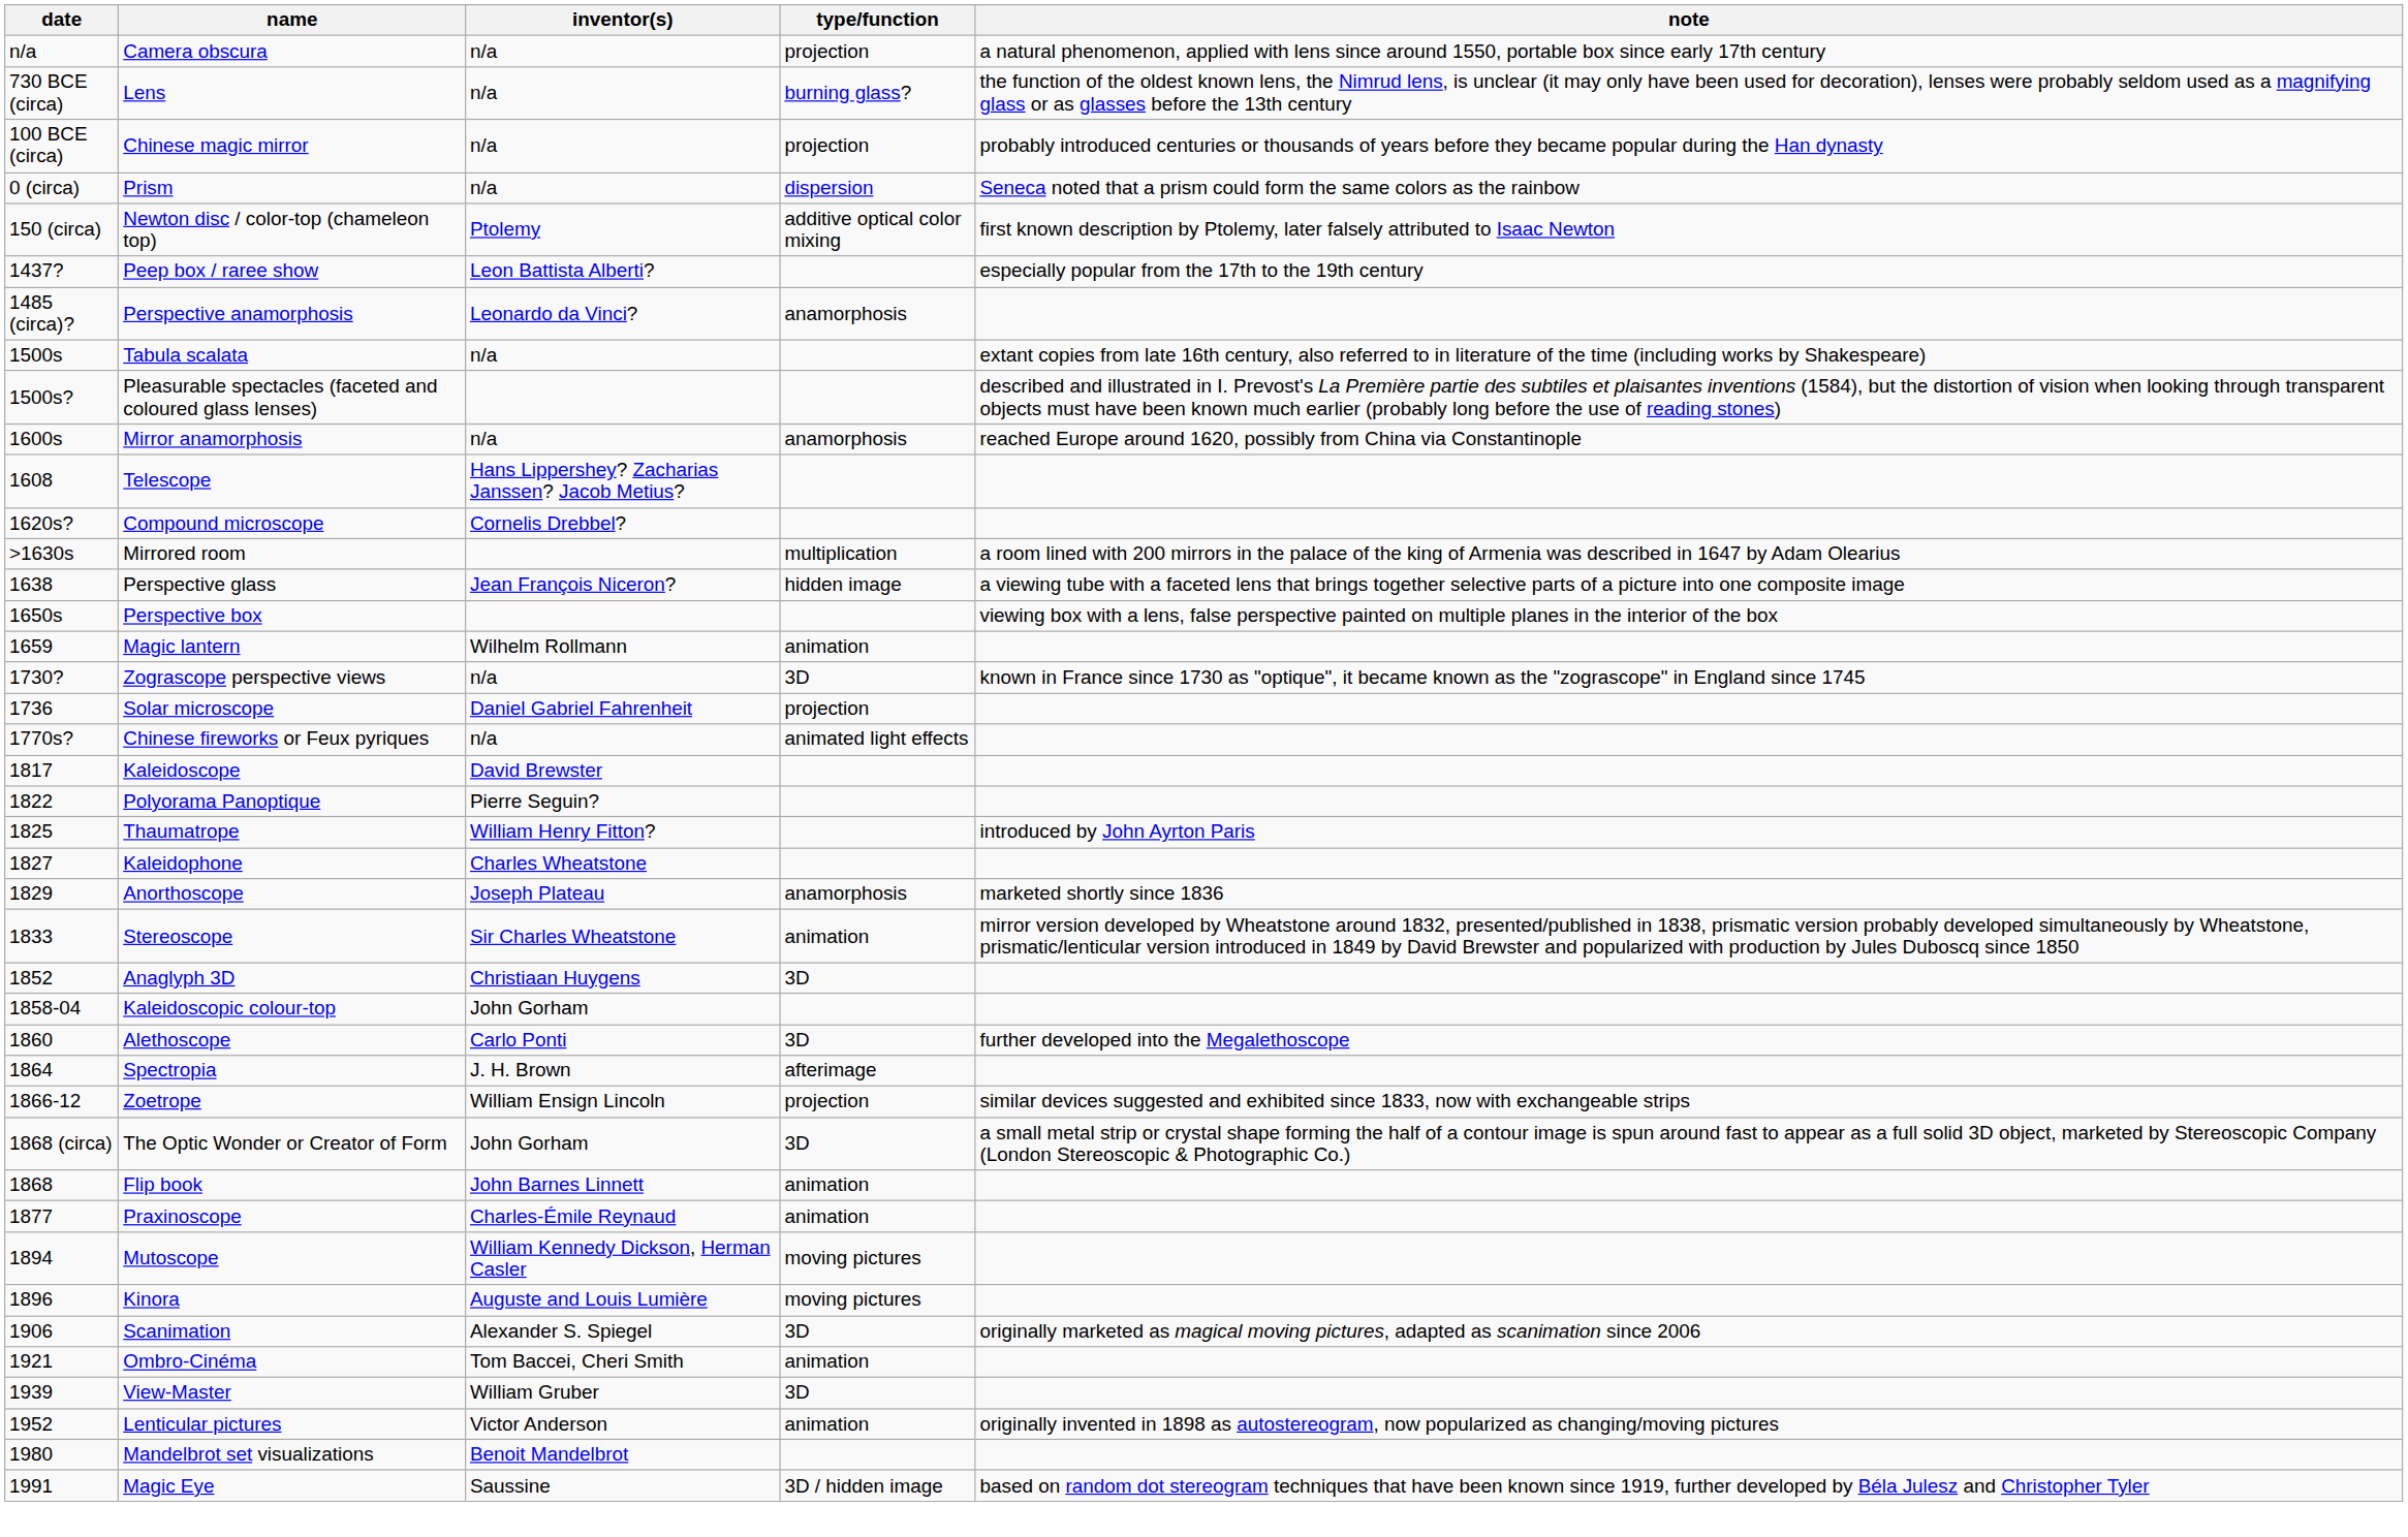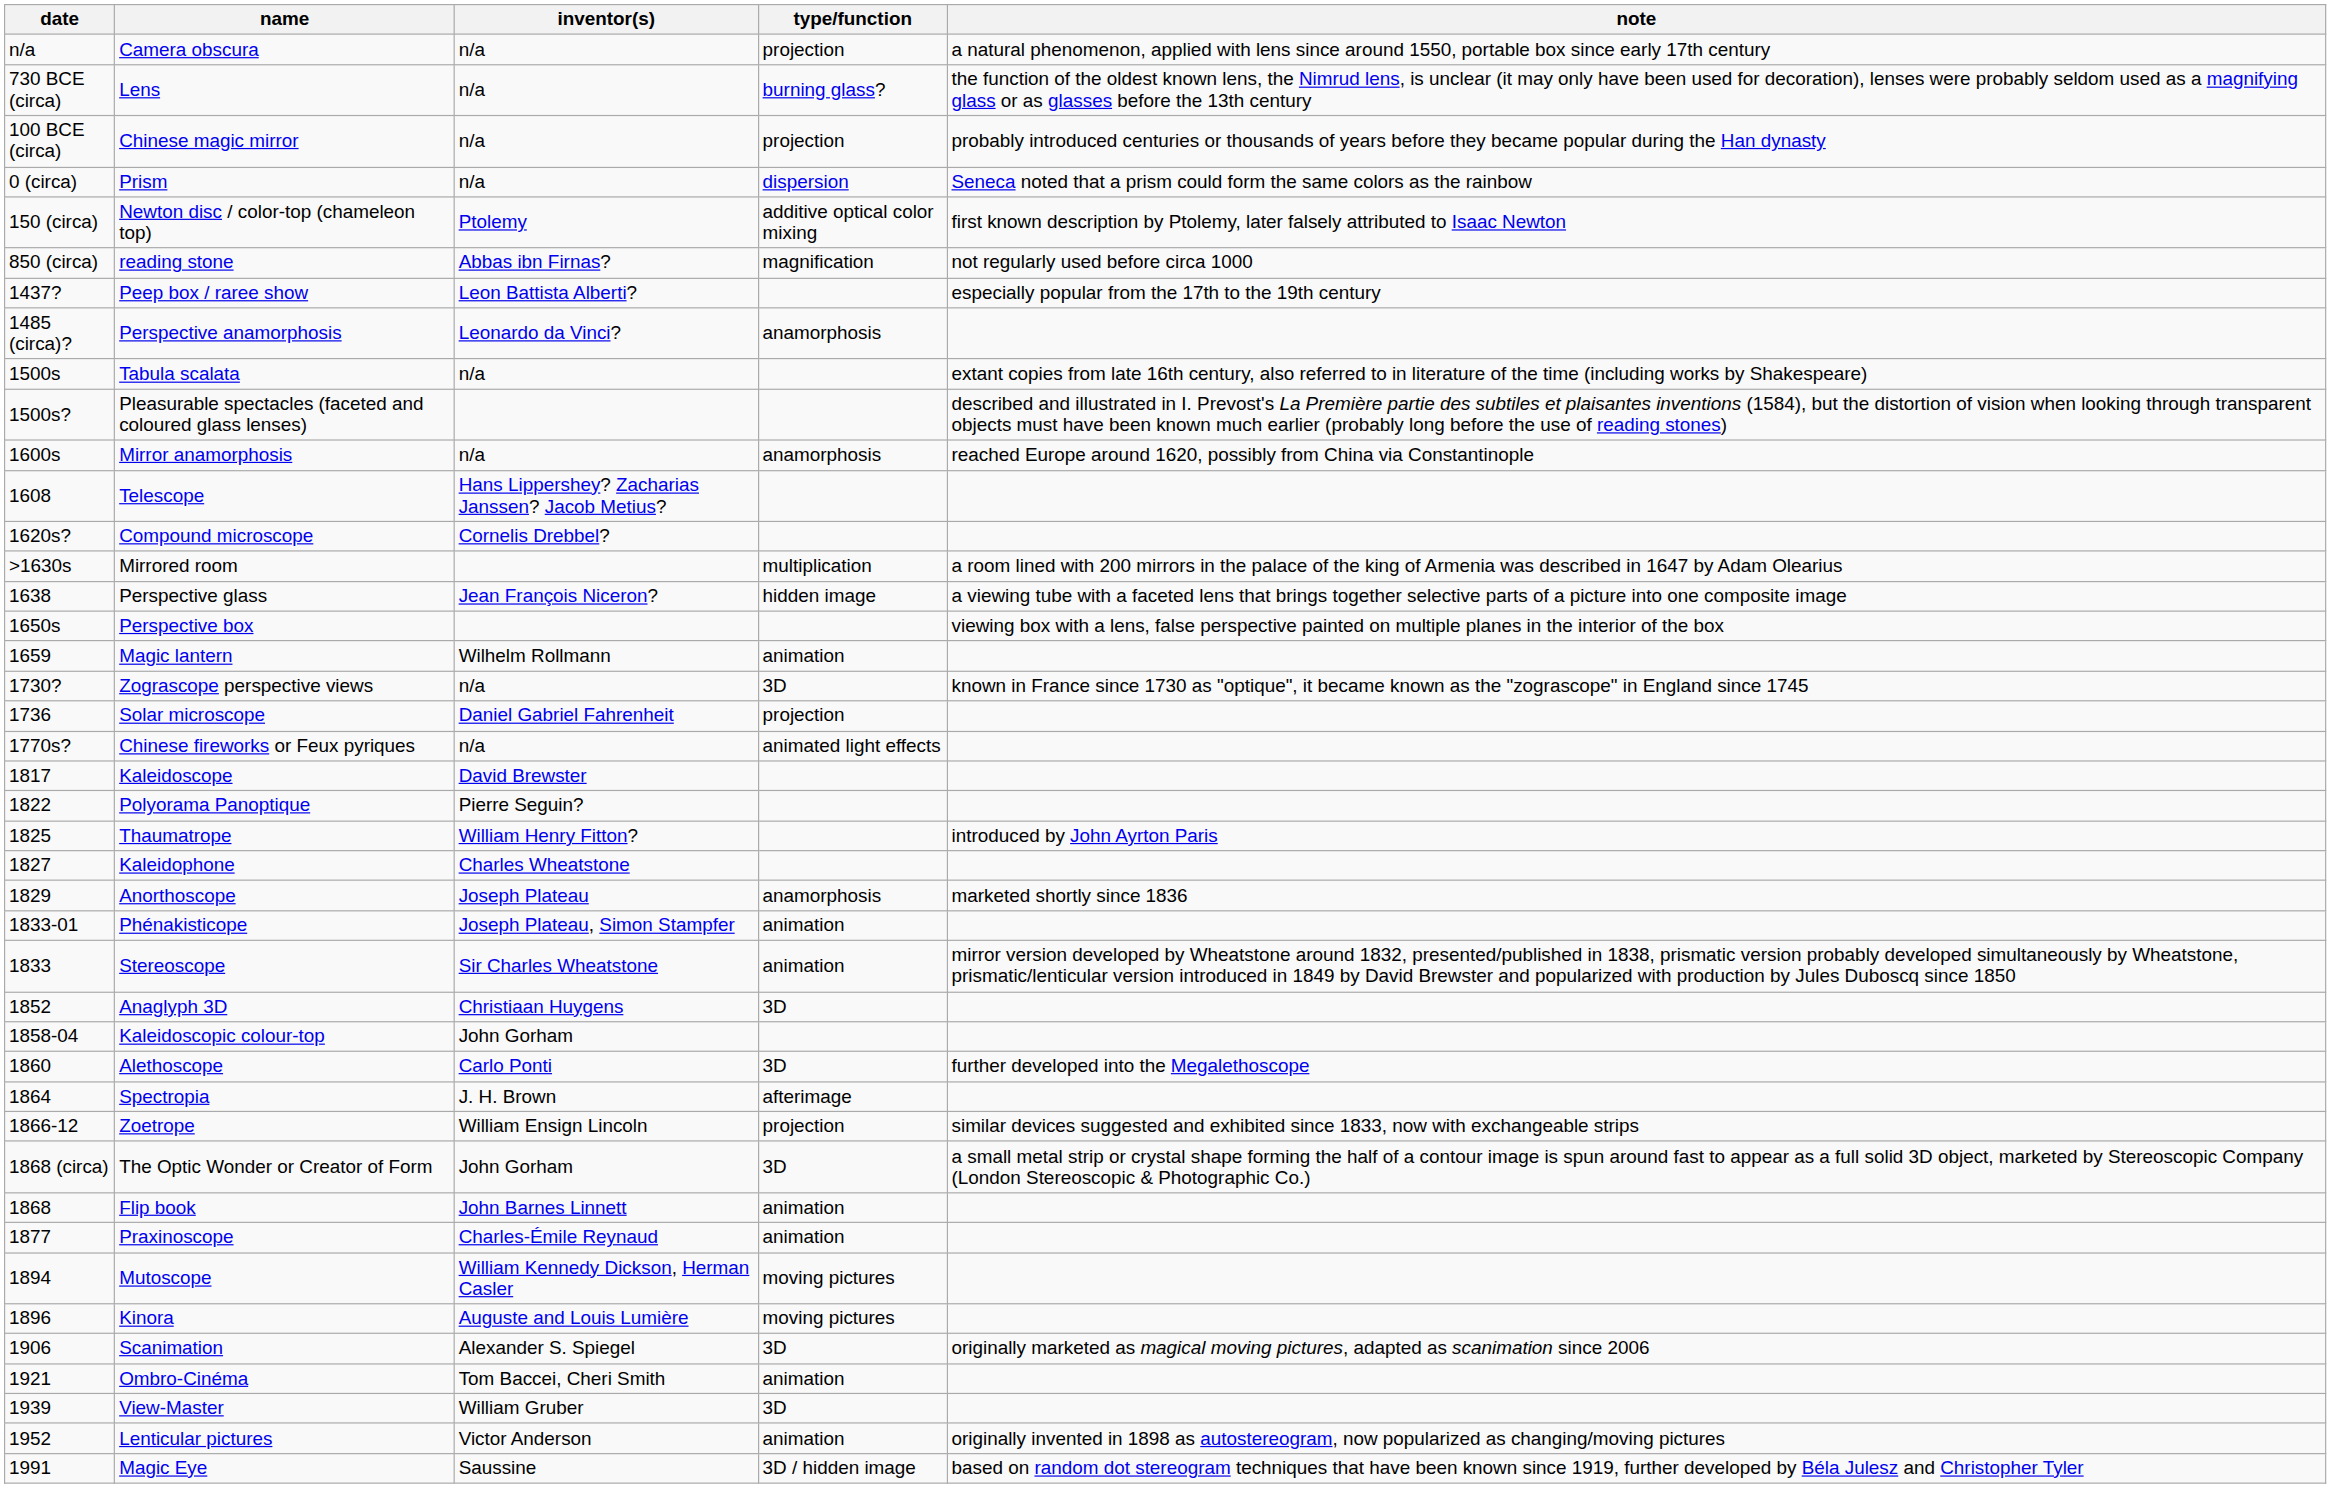 <table class="wikitable sortable">
 <tr>
 <th>date</th>
 <th>name</th>
 <th>inventor(s)</th>
 <th>type/function</th>
 <th>note</th>
 </tr>
 <tr>
 <td>n/a</td>
 <td><a href='#'>Camera obscura</a></td>
 <td>n/a</td>
 <td>projection</td>
 <td>a natural phenomenon, applied with lens since around 1550, portable box since early 17th century</td>
 </tr>
 <tr>
 <td>730 BCE (circa)</td>
 <td><a href='#'>Lens</a></td>
 <td>n/a</td>
 <td><a href='#'>burning glass</a>?</td>
 <td>the function of the oldest known lens, the <a href='#'>Nimrud lens</a>, is unclear (it may only have been used for decoration), lenses were probably seldom used as a <a href='#'>magnifying glass</a> or as <a href='#'>glasses</a> before the 13th century</td>
 </tr>
 <tr>
 <td>100 BCE (circa)</td>
 <td><a href='#'>Chinese magic mirror</a></td>
 <td>n/a</td>
 <td>projection</td>
 <td>probably introduced centuries or thousands of years before they became popular during the <a href='#'>Han dynasty</a></td>
 </tr>
 <tr>
 <td>0 (circa)</td>
 <td><a href='#'>Prism</a></td>
 <td>n/a</td>
 <td><a href='#'>dispersion</a></td>
 <td><a href='#'>Seneca</a> noted that a prism could form the same colors as the rainbow</td>
 </tr>
 <tr>
 <td>150 (circa)</td>
 <td><a href='#'>Newton disc</a> / color-top (chameleon top)</td>
 <td><a href='#'>Ptolemy</a></td>
 <td>additive optical color mixing</td>
 <td>first known description by Ptolemy, later falsely attributed to <a href='#'>Isaac Newton</a></td>
+</tr>
+<tr>
+<td>850 (circa)</td>
+<td><a href='#'>reading stone</a></td>
+<td><a href='#'>Abbas ibn Firnas</a>?</td>
+<td>magnification</td>
+<td>not regularly used before circa 1000</td>
 </tr>
 <tr>
 <td>1437?</td>
 <td><a href='#'>Peep box / raree show</a></td>
 <td><a href='#'>Leon Battista Alberti</a>?</td>
 <td></td>
 <td>especially popular from the 17th to the 19th century</td>
 </tr>
 <tr>
 <td>1485 (circa)?</td>
 <td><a href='#'>Perspective anamorphosis</a></td>
 <td><a href='#'>Leonardo da Vinci</a>?</td>
 <td>anamorphosis</td>
 <td></td>
 </tr>
 <tr>
 <td>1500s</td>
 <td><a href='#'>Tabula scalata</a></td>
 <td>n/a</td>
 <td></td>
 <td>extant copies from late 16th century, also referred to in literature of the time (including works by Shakespeare)</td>
 </tr>
 <tr>
 <td>1500s?</td>
 <td>Pleasurable spectacles (faceted and coloured glass lenses)</td>
 <td></td>
 <td></td>
 <td>described and illustrated in I. Prevost's <em>La Première partie des subtiles et plaisantes inventions</em> (1584), but the distortion of vision when looking through transparent objects must have been known much earlier (probably long before the use of <a href='#'>reading stones</a>)</td>
 </tr>
 <tr>
 <td>1600s</td>
 <td><a href='#'>Mirror anamorphosis</a></td>
 <td>n/a</td>
 <td>anamorphosis</td>
 <td>reached Europe around 1620, possibly from China via Constantinople </td>
 </tr>
 <tr>
 <td>1608</td>
 <td><a href='#'>Telescope</a></td>
 <td><a href='#'>Hans Lippershey</a>? <a href='#'>Zacharias Janssen</a>? <a href='#'>Jacob Metius</a>?</td>
 <td></td>
 <td></td>
 </tr>
 <tr>
 <td>1620s?</td>
 <td><a href='#'>Compound microscope</a></td>
 <td><a href='#'>Cornelis Drebbel</a>?</td>
 <td></td>
 <td></td>
 </tr>
 <tr>
 <td>>1630s</td>
 <td>Mirrored room</td>
 <td></td>
 <td>multiplication</td>
 <td>a room lined with 200 mirrors in the palace of the king of Armenia was described in 1647 by Adam Olearius</td>
 </tr>
 <tr>
 <td>1638</td>
 <td>Perspective glass</td>
 <td><a href='#'>Jean François Niceron</a>?</td>
 <td>hidden image</td>
 <td>a viewing tube with a faceted lens that brings together selective parts of a picture into one composite image</td>
 </tr>
 <tr>
 <td>1650s</td>
 <td><a href='#'>Perspective box</a></td>
 <td></td>
 <td></td>
 <td>viewing box with a lens, false perspective painted on multiple planes in the interior of the box</td>
 </tr>
 <tr>
 <td>1659</td>
 <td><a href='#'>Magic lantern</a></td>
 <td>Wilhelm Rollmann</td>
 <td>animation</td>
 <td></td>
 </tr>
 <tr>
 <td>1730?</td>
 <td><a href='#'>Zograscope</a> perspective views</td>
 <td>n/a</td>
 <td>3D</td>
 <td>known in France since 1730 as "optique", it became known as the "zograscope" in England since 1745</td>
 </tr>
 <tr>
 <td>1736</td>
 <td><a href='#'>Solar microscope</a></td>
 <td><a href='#'>Daniel Gabriel Fahrenheit</a></td>
 <td>projection</td>
 <td></td>
 </tr>
 <tr>
 <td>1770s?</td>
 <td><a href='#'>Chinese fireworks</a> or Feux pyriques</td>
 <td>n/a</td>
 <td>animated light effects</td>
 <td></td>
 </tr>
 <tr>
 <td>1817</td>
 <td><a href='#'>Kaleidoscope</a></td>
 <td><a href='#'>David Brewster</a></td>
 <td></td>
 <td></td>
 </tr>
 <tr>
 <td>1822</td>
 <td><a href='#'>Polyorama Panoptique</a></td>
 <td>Pierre Seguin?</td>
 <td></td>
 <td></td>
 </tr>
 <tr>
 <td>1825</td>
 <td><a href='#'>Thaumatrope</a></td>
 <td><a href='#'>William Henry Fitton</a>?</td>
 <td></td>
 <td>introduced by <a href='#'>John Ayrton Paris</a></td>
 </tr>
 <tr>
 <td>1827</td>
 <td><a href='#'>Kaleidophone</a></td>
 <td><a href='#'>Charles Wheatstone</a></td>
 <td></td>
 <td></td>
 </tr>
 <tr>
 <td>1829</td>
 <td><a href='#'>Anorthoscope</a></td>
 <td><a href='#'>Joseph Plateau</a></td>
 <td>anamorphosis</td>
 <td>marketed shortly since 1836</td>
 </tr>
 <tr>
+<td>1833-01</td>
+<td><a href='#'>Phénakisticope</a></td>
+<td><a href='#'>Joseph Plateau</a>, <a href='#'>Simon Stampfer</a></td>
+<td>animation</td>
+<td></td>
+</tr>
+<tr>
 <td>1833</td>
 <td><a href='#'>Stereoscope</a></td>
 <td><a href='#'>Sir Charles Wheatstone</a></td>
 <td>animation</td>
 <td>mirror version developed by Wheatstone around 1832, presented/published in 1838, prismatic version probably developed simultaneously by Wheatstone, prismatic/lenticular version introduced in 1849 by David Brewster and popularized with production by Jules Duboscq since 1850</td>
 </tr>
 <tr>
 <td>1852</td>
 <td><a href='#'>Anaglyph 3D</a></td>
 <td><a href='#'>Christiaan Huygens</a></td>
 <td>3D</td>
 <td></td>
 </tr>
 <tr>
 <td>1858-04</td>
 <td><a href='#'>Kaleidoscopic colour-top</a></td>
 <td>John Gorham</td>
 <td></td>
 </tr>
 <tr>
 <td>1860</td>
 <td><a href='#'>Alethoscope</a></td>
 <td><a href='#'>Carlo Ponti</a></td>
 <td>3D</td>
 <td>further developed into the <a href='#'>Megalethoscope</a></td>
 </tr>
 <tr>
 <td>1864</td>
 <td><a href='#'>Spectropia</a></td>
 <td>J. H. Brown</td>
 <td>afterimage</td>
 <td></td>
 </tr>
 <tr>
 <td>1866-12</td>
 <td><a href='#'>Zoetrope</a></td>
 <td>William Ensign Lincoln</td>
 <td>projection</td>
 <td>similar devices suggested and exhibited since 1833, now with exchangeable strips</td>
 </tr>
 <tr>
 <td>1868 (circa)</td>
 <td>The Optic Wonder or Creator of Form</td>
 <td>John Gorham</td>
 <td>3D</td>
 <td>a small metal strip or crystal shape forming the half of a contour image is spun around fast to appear as a full solid 3D object, marketed by Stereoscopic Company (London Stereoscopic & Photographic Co.)</td>
 </tr>
 <tr>
 <td>1868</td>
 <td><a href='#'>Flip book</a></td>
 <td><a href='#'>John Barnes Linnett</a></td>
 <td>animation</td>
 <td></td>
 </tr>
 <tr>
 <td>1877</td>
 <td><a href='#'>Praxinoscope</a></td>
 <td><a href='#'>Charles-Émile Reynaud</a></td>
 <td>animation</td>
 <td></td>
 </tr>
 <tr>
 <td>1894</td>
 <td><a href='#'>Mutoscope</a></td>
 <td><a href='#'>William Kennedy Dickson</a>, <a href='#'>Herman Casler</a></td>
 <td>moving pictures</td>
 <td></td>
 </tr>
 <tr>
 <td>1896</td>
 <td><a href='#'>Kinora</a></td>
 <td><a href='#'>Auguste and Louis Lumière</a></td>
 <td>moving pictures</td>
 <td></td>
 </tr>
 <tr>
 <td>1906</td>
 <td><a href='#'>Scanimation</a></td>
 <td>Alexander S. Spiegel</td>
 <td>3D</td>
 <td>originally marketed as <em>magical moving pictures</em>, adapted as <em>scanimation</em> since 2006</td>
 </tr>
 <tr>
 <td>1921</td>
 <td><a href='#'>Ombro-Cinéma</a></td>
 <td>Tom Baccei, Cheri Smith</td>
 <td>animation</td>
 </tr>
 <tr>
 <td>1939</td>
 <td><a href='#'>View-Master</a></td>
 <td>William Gruber</td>
 <td>3D</td>
 <td></td>
 </tr>
 <tr>
 <td>1952</td>
 <td><a href='#'>Lenticular pictures</a></td>
 <td>Victor Anderson</td>
 <td>animation</td>
 <td>originally invented in 1898 as <a href='#'>autostereogram</a>, now popularized as changing/moving pictures</td>
 </tr>
 <tr>
-<td>1980</td>
-<td><a href='#'>Mandelbrot set</a> visualizations</td>
-<td><a href='#'>Benoit Mandelbrot</a></td>
-<td></td>
-<td></td>
-</tr>
-<tr>
 <td>1991</td>
 <td><a href='#'>Magic Eye</a></td>
 <td>Saussine</td>
 <td>3D / hidden image</td>
 <td>based on <a href='#'>random dot stereogram</a> techniques that have been known since 1919, further developed by <a href='#'>Béla Julesz</a> and <a href='#'>Christopher Tyler</a></td>
 </tr>
 </table>
